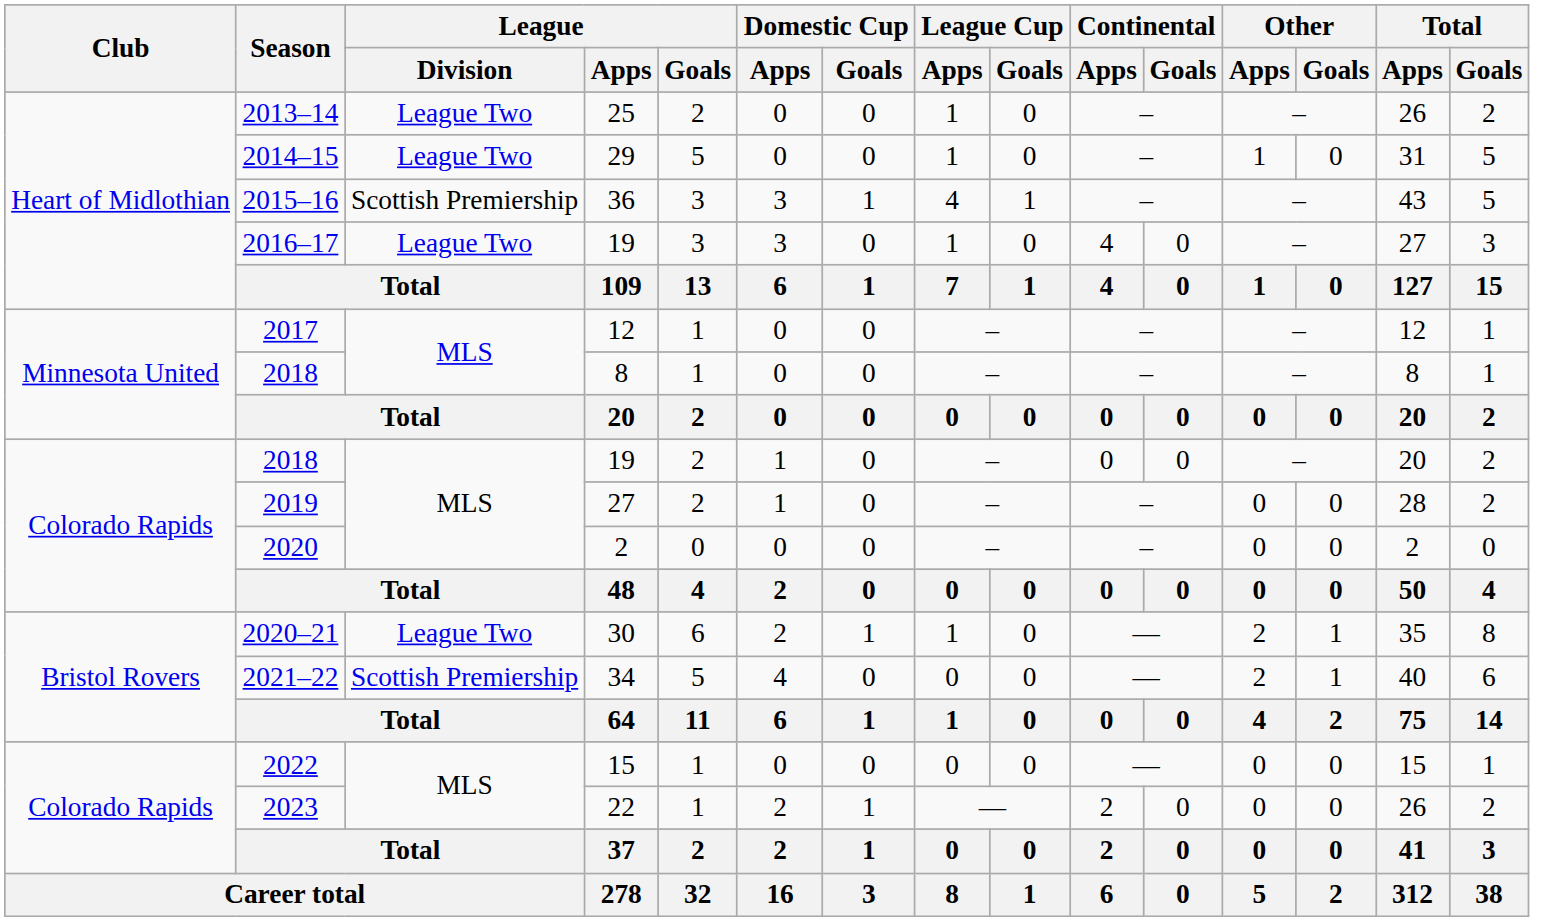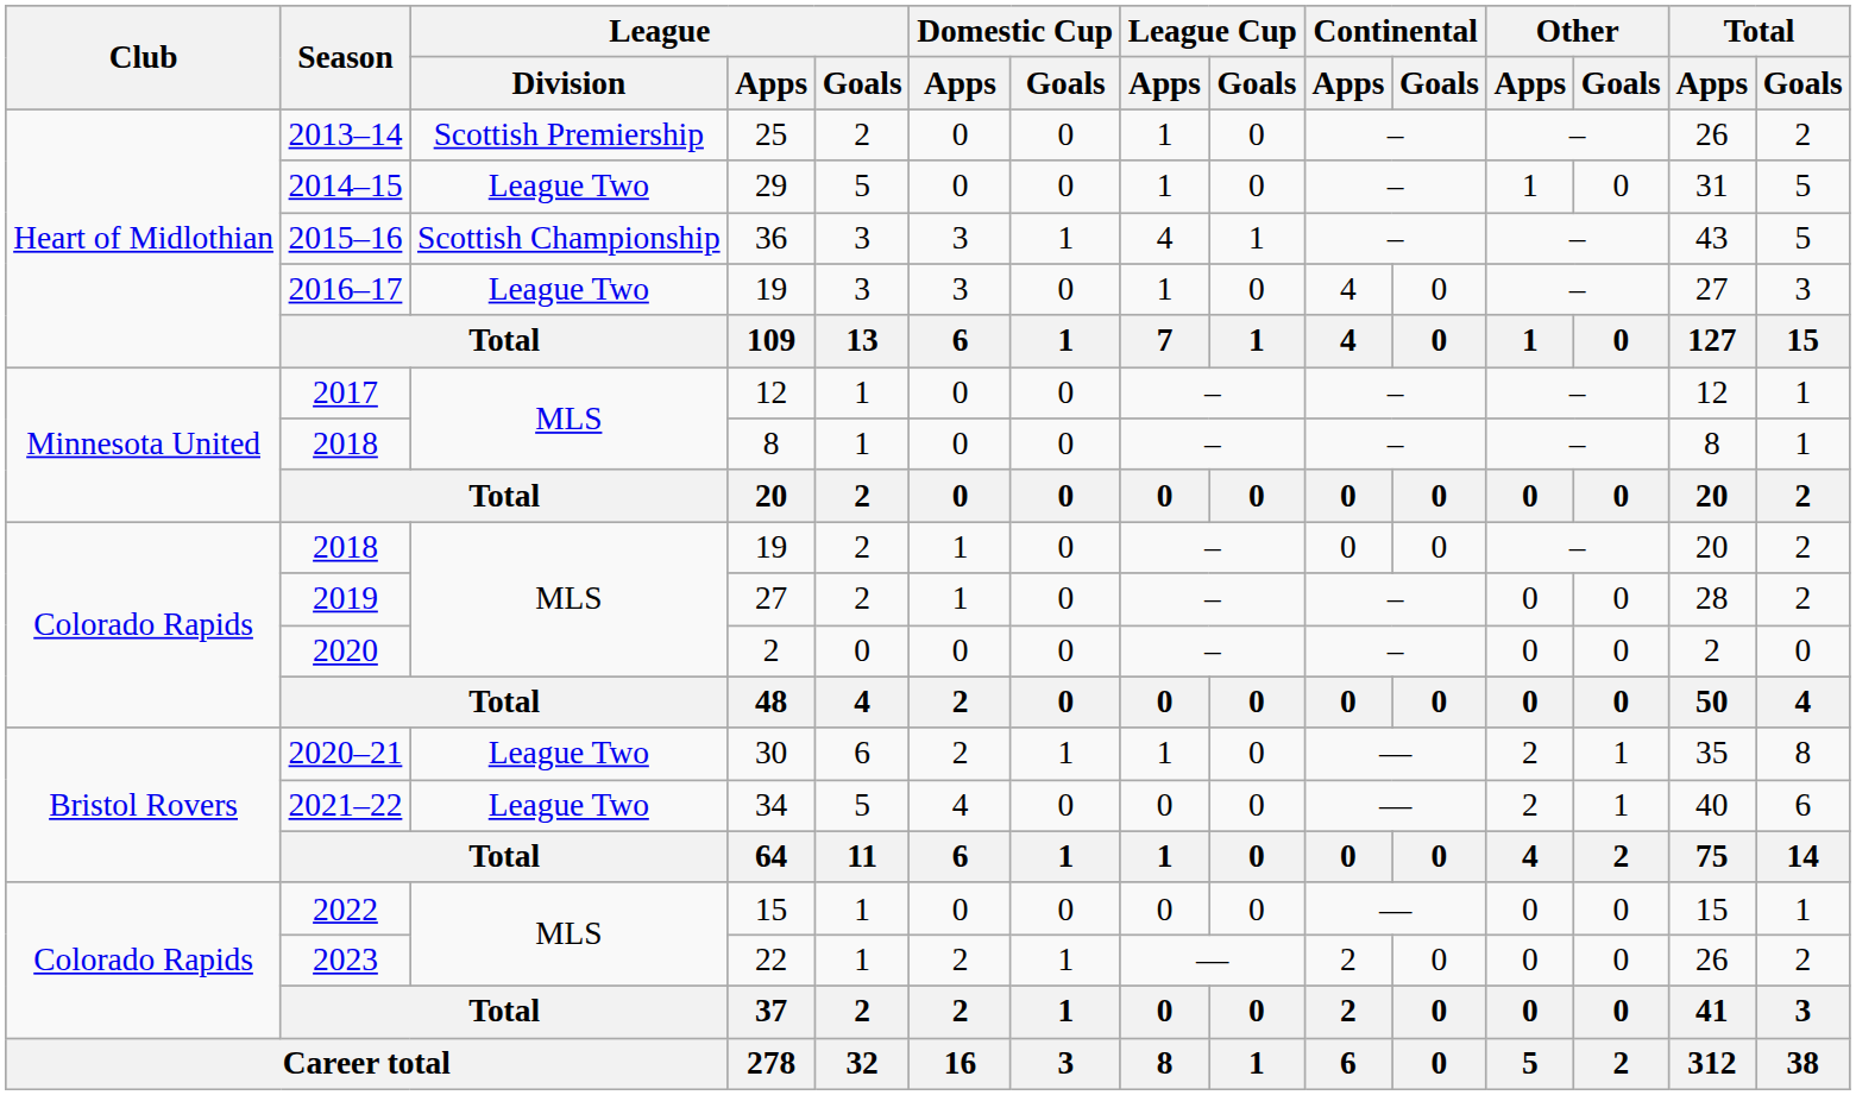 <table class="wikitable" style="text-align: center;">
 <tr>
 <th rowspan=2>Club</th>
 <th rowspan=2>Season</th>
 <th colspan=3>League</th>
 <th colspan=2>Domestic Cup</th>
 <th colspan=2>League Cup</th>
 <th colspan=2>Continental</th>
 <th colspan=2>Other</th>
 <th colspan=2>Total</th>
 </tr>
 <tr>
 <th>Division</th>
 <th>Apps</th>
 <th>Goals</th>
 <th>Apps</th>
 <th>Goals</th>
 <th>Apps</th>
 <th>Goals</th>
 <th>Apps</th>
 <th>Goals</th>
 <th>Apps</th>
 <th>Goals</th>
 <th>Apps</th>
 <th>Goals</th>
 </tr>
 <tr>
 <td rowspan=5><a href='#'>Heart of Midlothian</a></td>
 <td><a href='#'>2013–14</a></td>
-<td><a href='#'>League Two</a></td>
+<td><a href='#'>Scottish Premiership</a></td>
 <td>25</td>
 <td>2</td>
 <td>0</td>
 <td>0</td>
 <td>1</td>
 <td>0</td>
 <td colspan=2>–</td>
 <td colspan=2>–</td>
 <td>26</td>
 <td>2</td>
 </tr>
 <tr>
 <td><a href='#'>2014–15</a></td>
 <td><a href='#'>League Two</a></td>
 <td>29</td>
 <td>5</td>
 <td>0</td>
 <td>0</td>
 <td>1</td>
 <td>0</td>
 <td colspan=2>–</td>
 <td>1</td>
 <td>0</td>
 <td>31</td>
 <td>5</td>
 </tr>
 <tr>
 <td><a href='#'>2015–16</a></td>
-<td>Scottish Premiership</td>
+<td><a href='#'>Scottish Championship</a></td>
 <td>36</td>
 <td>3</td>
 <td>3</td>
 <td>1</td>
 <td>4</td>
 <td>1</td>
 <td colspan=2>–</td>
 <td colspan=2>–</td>
 <td>43</td>
 <td>5</td>
 </tr>
 <tr>
 <td><a href='#'>2016–17</a></td>
 <td><a href='#'>League Two</a></td>
 <td>19</td>
 <td>3</td>
 <td>3</td>
 <td>0</td>
 <td>1</td>
 <td>0</td>
 <td>4</td>
 <td>0</td>
 <td colspan=2>–</td>
 <td>27</td>
 <td>3</td>
 </tr>
 <tr>
 <th colspan=2>Total</th>
 <th>109</th>
 <th>13</th>
 <th>6</th>
 <th>1</th>
 <th>7</th>
 <th>1</th>
 <th>4</th>
 <th>0</th>
 <th>1</th>
 <th>0</th>
 <th>127</th>
 <th>15</th>
 </tr>
 <tr>
 <td rowspan=3><a href='#'>Minnesota United</a></td>
 <td><a href='#'>2017</a></td>
 <td rowspan=2><a href='#'>MLS</a></td>
 <td>12</td>
 <td>1</td>
 <td>0</td>
 <td>0</td>
 <td colspan=2>–</td>
 <td colspan=2>–</td>
 <td colspan=2>–</td>
 <td>12</td>
 <td>1</td>
 </tr>
 <tr>
 <td><a href='#'>2018</a></td>
 <td>8</td>
 <td>1</td>
 <td>0</td>
 <td>0</td>
 <td colspan=2>–</td>
 <td colspan=2>–</td>
 <td colspan=2>–</td>
 <td>8</td>
 <td>1</td>
 </tr>
 <tr>
 <th colspan=2>Total</th>
 <th>20</th>
 <th>2</th>
 <th>0</th>
 <th>0</th>
 <th>0</th>
 <th>0</th>
 <th>0</th>
 <th>0</th>
 <th>0</th>
 <th>0</th>
 <th>20</th>
 <th>2</th>
 </tr>
 <tr>
 <td rowspan=4><a href='#'>Colorado Rapids</a></td>
 <td><a href='#'>2018</a></td>
 <td rowspan=3>MLS</td>
 <td>19</td>
 <td>2</td>
 <td>1</td>
 <td>0</td>
 <td colspan=2>–</td>
 <td>0</td>
 <td>0</td>
 <td colspan=2>–</td>
 <td>20</td>
 <td>2</td>
 </tr>
 <tr>
 <td><a href='#'>2019</a></td>
 <td>27</td>
 <td>2</td>
 <td>1</td>
 <td>0</td>
 <td colspan=2>–</td>
 <td colspan=2>–</td>
 <td>0</td>
 <td>0</td>
 <td>28</td>
 <td>2</td>
 </tr>
 <tr>
 <td><a href='#'>2020</a></td>
 <td>2</td>
 <td>0</td>
 <td>0</td>
 <td>0</td>
 <td colspan=2>–</td>
 <td colspan=2>–</td>
 <td>0</td>
 <td>0</td>
 <td>2</td>
 <td>0</td>
 </tr>
 <tr>
 <th colspan=2>Total</th>
 <th>48</th>
 <th>4</th>
 <th>2</th>
 <th>0</th>
 <th>0</th>
 <th>0</th>
 <th>0</th>
 <th>0</th>
 <th>0</th>
 <th>0</th>
 <th>50</th>
 <th>4</th>
 </tr>
 <tr>
 <td rowspan="3"><a href='#'>Bristol Rovers</a></td>
 <td><a href='#'>2020–21</a></td>
 <td><a href='#'>League Two</a></td>
 <td>30</td>
 <td>6</td>
 <td>2</td>
 <td>1</td>
 <td>1</td>
 <td>0</td>
 <td colspan="2">—</td>
 <td>2</td>
 <td>1</td>
 <td>35</td>
 <td>8</td>
 </tr>
 <tr>
 <td><a href='#'>2021–22</a></td>
-<td><a href='#'>Scottish Premiership</a></td>
+<td><a href='#'>League Two</a></td>
 <td>34</td>
 <td>5</td>
 <td>4</td>
 <td>0</td>
 <td>0</td>
 <td>0</td>
 <td colspan="2">—</td>
 <td>2</td>
 <td>1</td>
 <td>40</td>
 <td>6</td>
 </tr>
 <tr>
 <th colspan=2>Total</th>
 <th>64</th>
 <th>11</th>
 <th>6</th>
 <th>1</th>
 <th>1</th>
 <th>0</th>
 <th>0</th>
 <th>0</th>
 <th>4</th>
 <th>2</th>
 <th>75</th>
 <th>14</th>
 </tr>
 <tr>
 <td rowspan=3><a href='#'>Colorado Rapids</a></td>
 <td><a href='#'>2022</a></td>
 <td rowspan=2>MLS</td>
 <td>15</td>
 <td>1</td>
 <td>0</td>
 <td>0</td>
 <td>0</td>
 <td>0</td>
 <td colspan="2">—</td>
 <td>0</td>
 <td>0</td>
 <td>15</td>
 <td>1</td>
 </tr>
 <tr>
 <td><a href='#'>2023</a></td>
 <td>22</td>
 <td>1</td>
 <td>2</td>
 <td>1</td>
 <td colspan=2>—</td>
 <td>2</td>
 <td>0</td>
 <td>0</td>
 <td>0</td>
 <td>26</td>
 <td>2</td>
 </tr>
 <tr>
 <th colspan="2">Total</th>
 <th>37</th>
 <th>2</th>
 <th>2</th>
 <th>1</th>
 <th>0</th>
 <th>0</th>
 <th>2</th>
 <th>0</th>
 <th>0</th>
 <th>0</th>
 <th>41</th>
 <th>3</th>
 </tr>
 <tr>
 <th colspan="3">Career total</th>
 <th>278</th>
 <th>32</th>
 <th>16</th>
 <th>3</th>
 <th>8</th>
 <th>1</th>
 <th>6</th>
 <th>0</th>
 <th>5</th>
 <th>2</th>
 <th>312</th>
 <th>38</th>
 </tr>
 </table>
